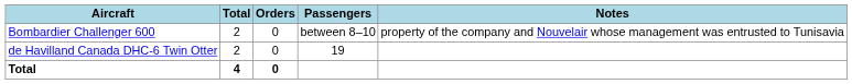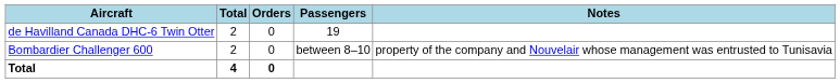 <table class="toccolours" border="1" cellpadding="3" style="border-collapse:collapse; margin:1em auto;">
 <tr bgcolor=lightblue>
 <th>Aircraft</th>
 <th>Total</th>
 <th>Orders</th>
 <th>Passengers</th>
 <th>Notes</th>
 </tr>
 <tr>
+<td><a href='#'>de Havilland Canada DHC-6 Twin Otter</a></td>
+<td align="center">2</td>
+<td align="center">0</td>
+<td align="center">19</td>
+<td></td>
+</tr>
+<tr>
 <td><a href='#'>Bombardier Challenger 600</a></td>
 <td align="center">2</td>
 <td align="center">0</td>
 <td align="center">between 8–10</td>
 <td>property of the company and <a href='#'>Nouvelair</a> whose management was entrusted to Tunisavia</td>
-</tr>
-<tr>
-<td><a href='#'>de Havilland Canada DHC-6 Twin Otter</a></td>
-<td align="center">2</td>
-<td align="center">0</td>
-<td align="center">19</td>
-<td></td>
 </tr>
 <tr>
 <td><strong>Total</strong></td>
 <th>4</th>
 <th>0</th>
 <th></th>
 <th></th>
 </tr>
 </table>
